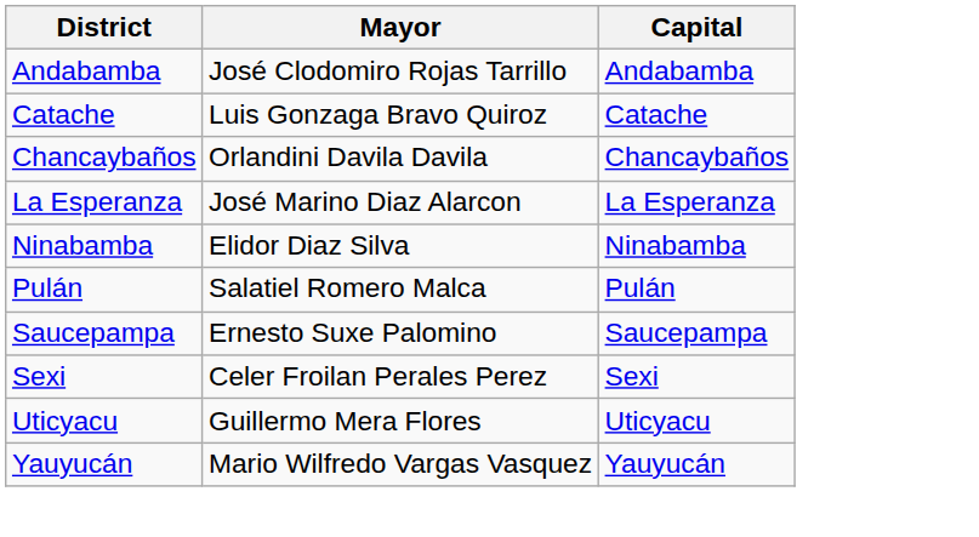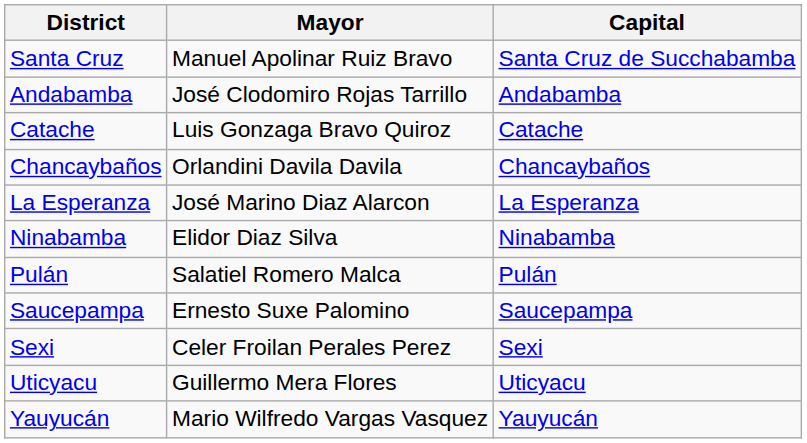 <table class="wikitable">
 <tr>
 <th>District</th>
 <th>Mayor</th>
 <th>Capital</th>
+</tr>
+<tr>
+<td><a href='#'>Santa Cruz</a></td>
+<td>Manuel Apolinar Ruiz Bravo</td>
+<td><a href='#'>Santa Cruz de Succhabamba</a></td>
 </tr>
 <tr>
 <td><a href='#'>Andabamba</a></td>
 <td>José Clodomiro Rojas Tarrillo</td>
 <td><a href='#'>Andabamba</a></td>
 </tr>
 <tr>
 <td><a href='#'>Catache</a></td>
 <td>Luis Gonzaga Bravo Quiroz</td>
 <td><a href='#'>Catache</a></td>
 </tr>
 <tr>
 <td><a href='#'>Chancaybaños</a></td>
 <td>Orlandini Davila Davila</td>
 <td><a href='#'>Chancaybaños</a></td>
 </tr>
 <tr>
 <td><a href='#'>La Esperanza</a></td>
 <td>José Marino Diaz Alarcon</td>
 <td><a href='#'>La Esperanza</a></td>
 </tr>
 <tr>
 <td><a href='#'>Ninabamba</a></td>
 <td>Elidor Diaz Silva</td>
 <td><a href='#'>Ninabamba</a></td>
 </tr>
 <tr>
 <td><a href='#'>Pulán</a></td>
 <td>Salatiel Romero Malca</td>
 <td><a href='#'>Pulán</a></td>
 </tr>
 <tr>
 <td><a href='#'>Saucepampa</a></td>
 <td>Ernesto Suxe Palomino</td>
 <td><a href='#'>Saucepampa</a></td>
 </tr>
 <tr>
 <td><a href='#'>Sexi</a></td>
 <td>Celer Froilan Perales Perez</td>
 <td><a href='#'>Sexi</a></td>
 </tr>
 <tr>
 <td><a href='#'>Uticyacu</a></td>
 <td>Guillermo Mera Flores</td>
 <td><a href='#'>Uticyacu</a></td>
 </tr>
 <tr>
 <td><a href='#'>Yauyucán</a></td>
 <td>Mario Wilfredo Vargas Vasquez</td>
 <td><a href='#'>Yauyucán</a></td>
 </tr>
 </table>
